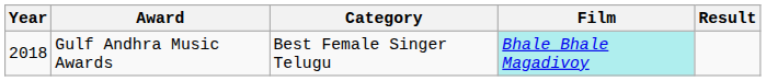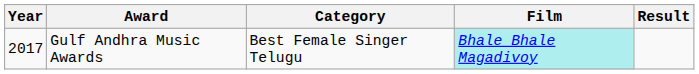 <table class="wikitable">
 <tr>
 <th scope="col">Year</th>
 <th scope="col">Award</th>
 <th scope="col">Category</th>
 <th scope="col">Film</th>
 <th scope="col">Result</th>
 </tr>
 <tr>
-<td>2018</td>
+<td>2017</td>
 <td>Gulf Andhra Music Awards</td>
 <td>Best Female Singer Telugu</td>
 <td style="background: paleturquoise;"><em><a href='#'>Bhale Bhale Magadivoy</a></em></td>
 <td></td>
 </tr>
 </table>
